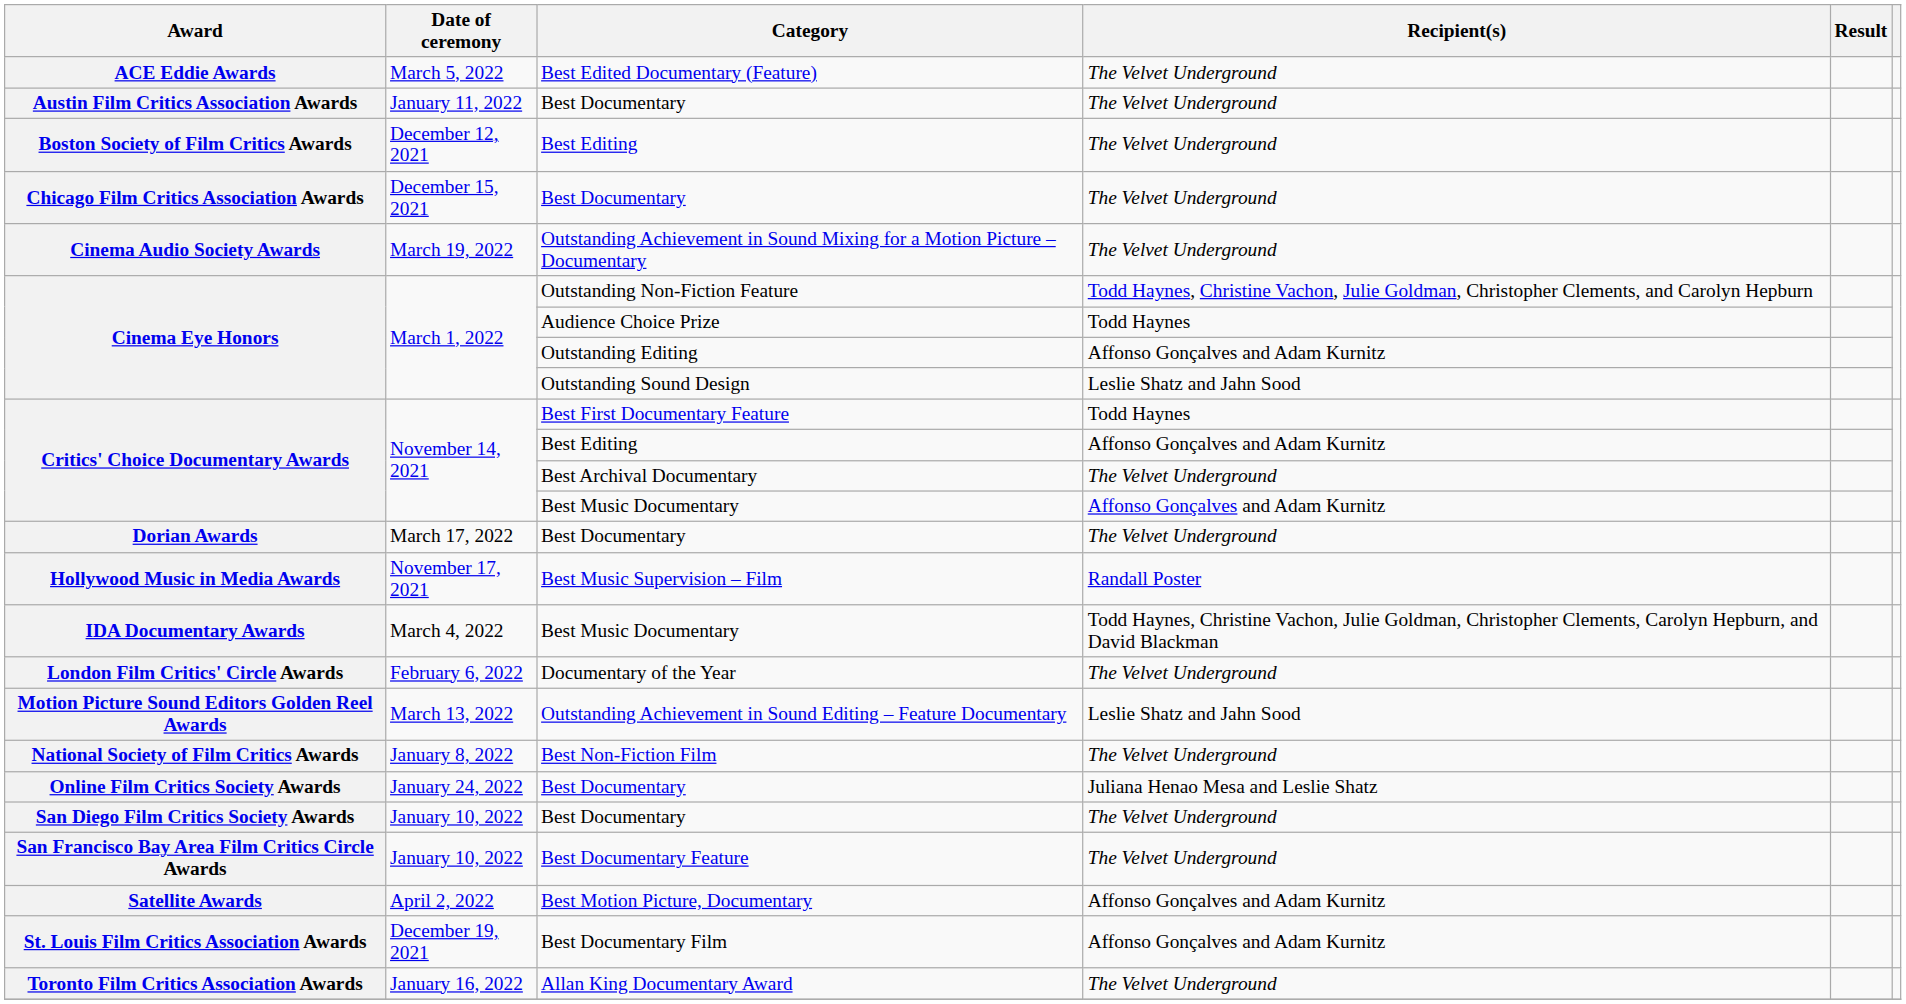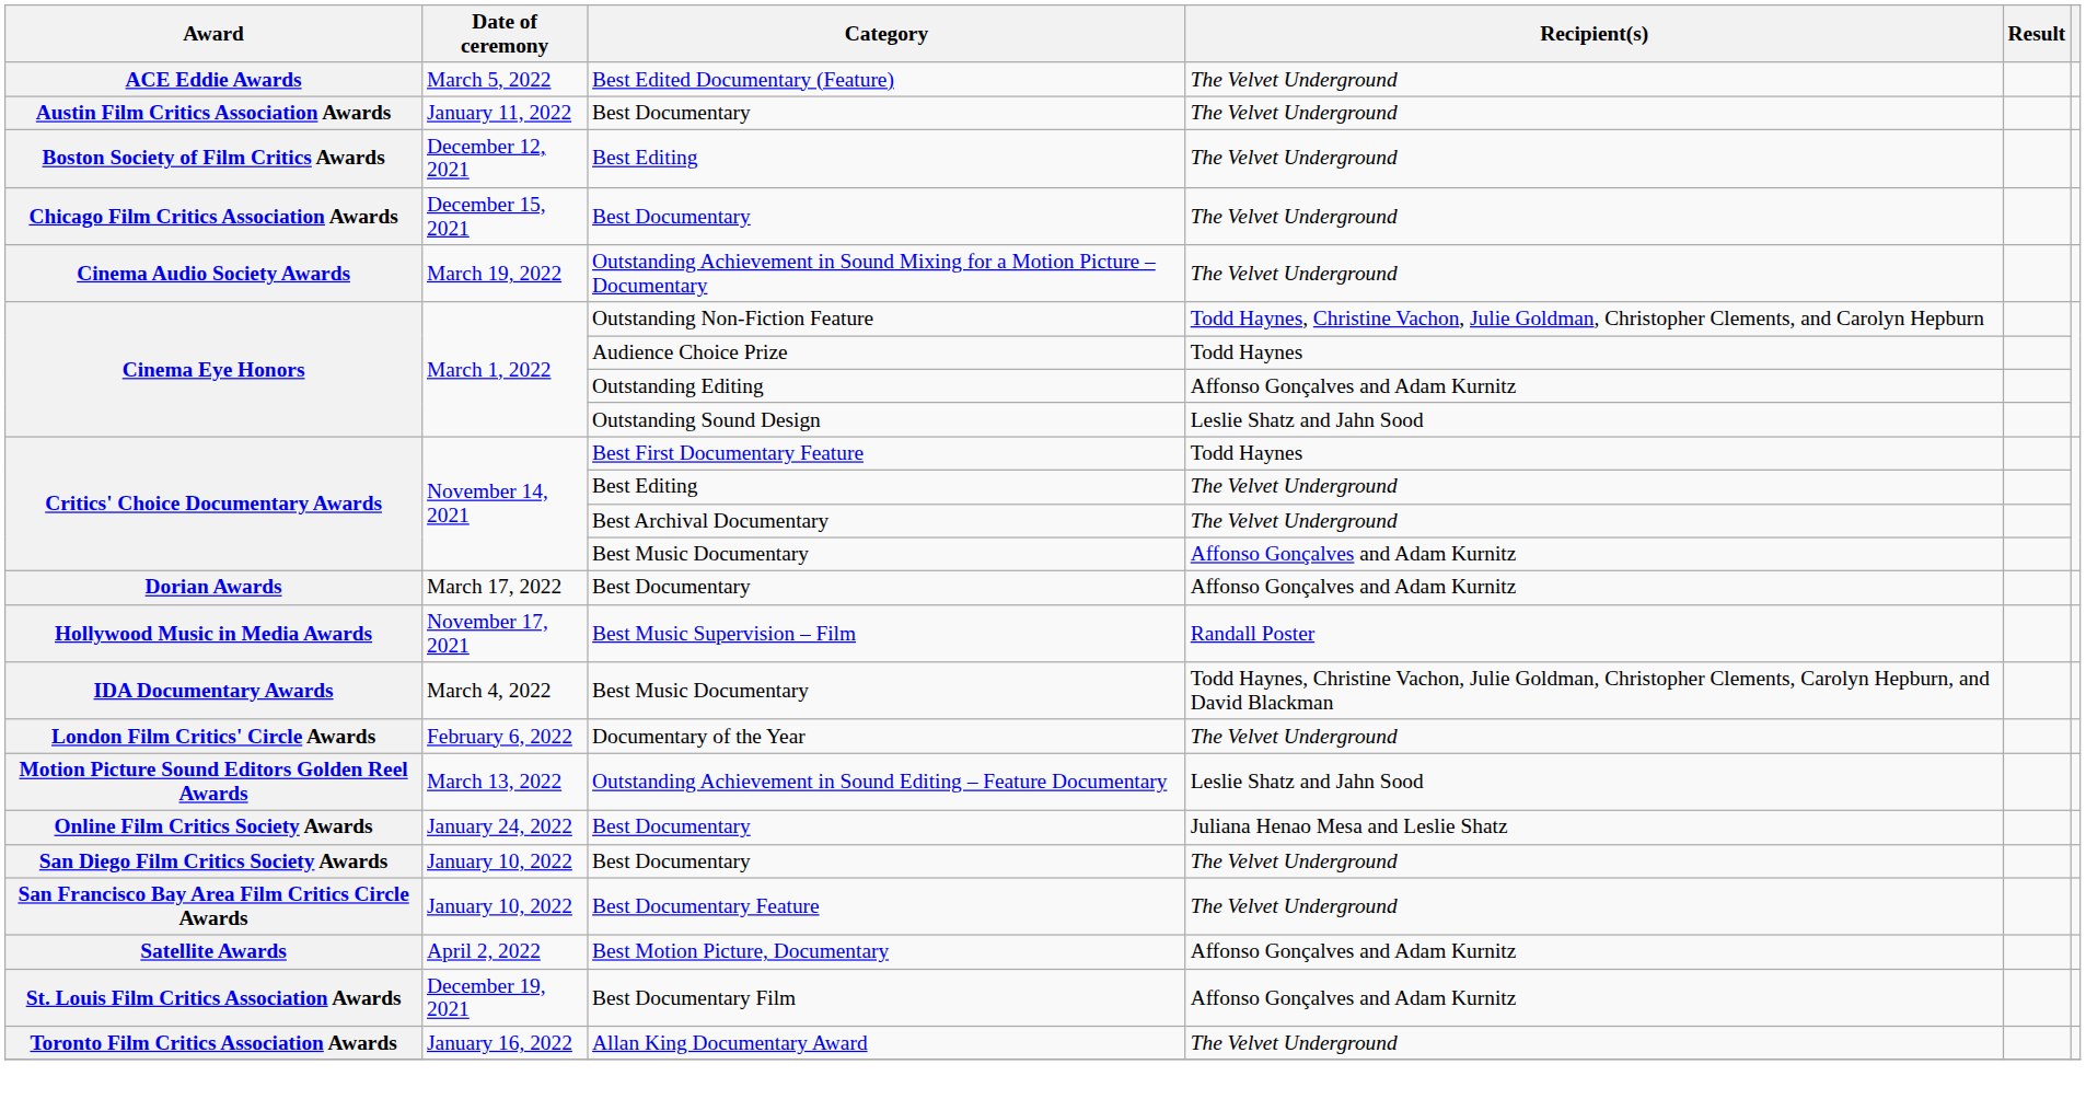 <table class="wikitable plainrowheaders sortable">
 <tr>
 <th scope="col">Award</th>
 <th scope="col">Date of ceremony</th>
 <th scope="col">Category</th>
 <th scope="col">Recipient(s)</th>
 <th scope="col">Result</th>
 <th scope="col" class="unsortable"></th>
 </tr>
 <tr>
 <th scope="row"><a href='#'>ACE Eddie Awards</a></th>
 <td><a href='#'>March 5, 2022</a></td>
 <td><a href='#'>Best Edited Documentary (Feature)</a></td>
 <td><em>The Velvet Underground</em></td>
 <td></td>
 <td style="text-align:center;"></td>
 </tr>
 <tr>
 <th scope="row"><a href='#'>Austin Film Critics Association</a> Awards</th>
 <td><a href='#'>January 11, 2022</a></td>
 <td>Best Documentary</td>
 <td><em>The Velvet Underground</em></td>
 <td></td>
 <td style="text-align:center;"></td>
 </tr>
 <tr>
 <th scope="row"><a href='#'>Boston Society of Film Critics</a> Awards</th>
 <td><a href='#'>December 12, 2021</a></td>
 <td><a href='#'>Best Editing</a></td>
 <td><em>The Velvet Underground</em></td>
 <td></td>
 <td style="text-align:center;"></td>
 </tr>
 <tr>
 <th scope="row"><a href='#'>Chicago Film Critics Association</a> Awards</th>
 <td><a href='#'>December 15, 2021</a></td>
 <td><a href='#'>Best Documentary</a></td>
 <td><em>The Velvet Underground</em></td>
 <td></td>
 <td style="text-align:center;"></td>
 </tr>
 <tr>
 <th scope="row"><a href='#'>Cinema Audio Society Awards</a></th>
 <td><a href='#'>March 19, 2022</a></td>
 <td><a href='#'>Outstanding Achievement in Sound Mixing for a Motion Picture – Documentary</a></td>
 <td><em>The Velvet Underground</em></td>
 <td></td>
 <td style="text-align:center;"></td>
 </tr>
 <tr>
 <th scope="row" rowspan="4"><a href='#'>Cinema Eye Honors</a></th>
 <td rowspan="4"><a href='#'>March 1, 2022</a></td>
 <td>Outstanding Non-Fiction Feature</td>
 <td><a href='#'>Todd Haynes</a>, <a href='#'>Christine Vachon</a>, <a href='#'>Julie Goldman</a>, Christopher Clements, and Carolyn Hepburn</td>
 <td></td>
 <td rowspan="4" style="text-align:center;"></td>
 </tr>
 <tr>
 <td>Audience Choice Prize</td>
 <td>Todd Haynes</td>
 <td></td>
 </tr>
 <tr>
 <td>Outstanding Editing</td>
 <td>Affonso Gonçalves and Adam Kurnitz</td>
 <td></td>
 </tr>
 <tr>
 <td>Outstanding Sound Design</td>
 <td>Leslie Shatz and Jahn Sood</td>
 <td></td>
 </tr>
 <tr>
 <th scope="row" rowspan="4"><a href='#'>Critics' Choice Documentary Awards</a></th>
 <td rowspan="4"><a href='#'>November 14, 2021</a></td>
 <td><a href='#'>Best First Documentary Feature</a></td>
 <td>Todd Haynes</td>
 <td></td>
 <td rowspan="4" style="text-align:center;"></td>
 </tr>
 <tr>
 <td>Best Editing</td>
-<td>Affonso Gonçalves and Adam Kurnitz</td>
+<td><em>The Velvet Underground</em></td>
 <td></td>
 </tr>
 <tr>
 <td>Best Archival Documentary</td>
 <td><em>The Velvet Underground</em></td>
 <td></td>
 </tr>
 <tr>
 <td>Best Music Documentary</td>
 <td><a href='#'>Affonso Gonçalves</a> and Adam Kurnitz</td>
 <td></td>
 </tr>
 <tr>
 <th scope="row"><a href='#'>Dorian Awards</a></th>
 <td>March 17, 2022</td>
 <td>Best Documentary</td>
-<td><em>The Velvet Underground</em></td>
+<td>Affonso Gonçalves and Adam Kurnitz</td>
 <td></td>
 <td style="text-align:center;"></td>
 </tr>
 <tr>
 <th scope="row"><a href='#'>Hollywood Music in Media Awards</a></th>
 <td><a href='#'>November 17, 2021</a></td>
 <td><a href='#'>Best Music Supervision – Film</a></td>
 <td><a href='#'>Randall Poster</a></td>
 <td></td>
 <td style="text-align:center;"></td>
 </tr>
 <tr>
 <th scope="row"><a href='#'>IDA Documentary Awards</a></th>
 <td>March 4, 2022</td>
 <td>Best Music Documentary</td>
 <td>Todd Haynes, Christine Vachon, Julie Goldman, Christopher Clements, Carolyn Hepburn, and David Blackman</td>
 <td></td>
 <td style="text-align:center;"></td>
 </tr>
 <tr>
 <th scope="row"><a href='#'>London Film Critics' Circle</a> Awards</th>
 <td><a href='#'>February 6, 2022</a></td>
 <td>Documentary of the Year</td>
 <td><em>The Velvet Underground</em></td>
 <td></td>
 <td style="text-align:center;"></td>
 </tr>
 <tr>
 <th scope="row"><a href='#'>Motion Picture Sound Editors Golden Reel Awards</a></th>
 <td><a href='#'>March 13, 2022</a></td>
 <td><a href='#'>Outstanding Achievement in Sound Editing – Feature Documentary</a></td>
 <td>Leslie Shatz and Jahn Sood</td>
-<td></td>
-<td style="text-align:center;"></td>
-</tr>
-<tr>
-<th scope="row"><a href='#'>National Society of Film Critics</a> Awards</th>
-<td><a href='#'>January 8, 2022</a></td>
-<td><a href='#'>Best Non-Fiction Film</a></td>
-<td><em>The Velvet Underground</em></td>
 <td></td>
 <td style="text-align:center;"></td>
 </tr>
 <tr>
 <th scope="row"><a href='#'>Online Film Critics Society</a> Awards</th>
 <td><a href='#'>January 24, 2022</a></td>
 <td><a href='#'>Best Documentary</a></td>
 <td>Juliana Henao Mesa and Leslie Shatz</td>
 <td></td>
 <td style="text-align:center;"></td>
 </tr>
 <tr>
 <th scope="row"><a href='#'>San Diego Film Critics Society</a> Awards</th>
 <td><a href='#'>January 10, 2022</a></td>
 <td>Best Documentary</td>
 <td><em>The Velvet Underground</em></td>
 <td></td>
 <td style="text-align:center;"></td>
 </tr>
 <tr>
 <th scope="row"><a href='#'>San Francisco Bay Area Film Critics Circle</a> Awards</th>
 <td><a href='#'>January 10, 2022</a></td>
 <td><a href='#'>Best Documentary Feature</a></td>
 <td><em>The Velvet Underground</em></td>
 <td></td>
 <td style="text-align:center;"></td>
 </tr>
 <tr>
 <th scope="row"><a href='#'>Satellite Awards</a></th>
 <td><a href='#'>April 2, 2022</a></td>
 <td><a href='#'>Best Motion Picture, Documentary</a></td>
 <td>Affonso Gonçalves and Adam Kurnitz</td>
 <td></td>
 <td style="text-align:center;"></td>
 </tr>
 <tr>
 <th scope="row"><a href='#'>St. Louis Film Critics Association</a> Awards</th>
 <td><a href='#'>December 19, 2021</a></td>
 <td>Best Documentary Film</td>
 <td>Affonso Gonçalves and Adam Kurnitz</td>
 <td></td>
 <td style="text-align:center;"></td>
 </tr>
 <tr>
 <th scope="row"><a href='#'>Toronto Film Critics Association</a> Awards</th>
 <td><a href='#'>January 16, 2022</a></td>
 <td><a href='#'>Allan King Documentary Award</a></td>
 <td><em>The Velvet Underground</em></td>
 <td></td>
 <td style="text-align:center;"></td>
 </tr>
 <tr>
 </tr>
 </table>
